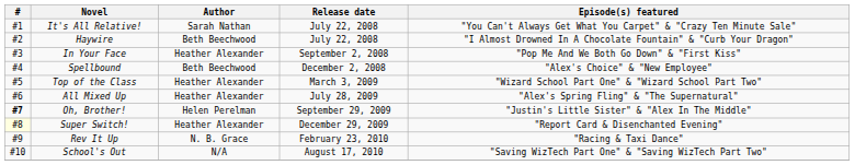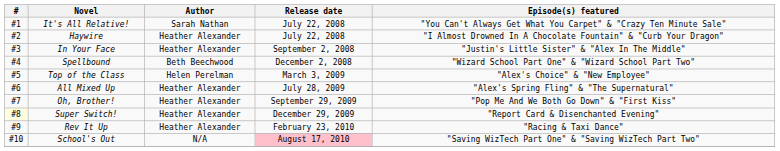 <table class="wikitable sortable" width="100%" border="1" style="font-size: 100%; text-align:center">
 <tr>
 <th>#</th>
 <th>Novel</th>
 <th>Author</th>
 <th>Release date</th>
 <th>Episode(s) featured</th>
 </tr>
 <tr>
 <td>#1</td>
 <td><em>It's All Relative!</em></td>
 <td>Sarah Nathan</td>
 <td>July 22, 2008</td>
 <td>"You Can't Always Get What You Carpet" & "Crazy Ten Minute Sale"</td>
 </tr>
 <tr>
 <td>#2</td>
 <td><em>Haywire</em></td>
-<td>Beth Beechwood</td>
+<td>Heather Alexander</td>
 <td>July 22, 2008</td>
 <td>"I Almost Drowned In A Chocolate Fountain" & "Curb Your Dragon"</td>
 </tr>
 <tr>
 <td>#3</td>
 <td><em>In Your Face</em></td>
 <td>Heather Alexander</td>
 <td>September 2, 2008</td>
-<td>"Pop Me And We Both Go Down" & "First Kiss"</td>
+<td>"Justin's Little Sister" & "Alex In The Middle"</td>
 </tr>
 <tr>
 <td>#4</td>
 <td><em>Spellbound</em></td>
 <td>Beth Beechwood</td>
 <td>December 2, 2008</td>
-<td>"Alex's Choice" & "New Employee"</td>
+<td>"Wizard School Part One" & "Wizard School Part Two"</td>
 </tr>
 <tr>
 <td>#5</td>
 <td><em>Top of the Class</em></td>
-<td>Heather Alexander</td>
+<td>Helen Perelman</td>
 <td>March 3, 2009</td>
-<td>"Wizard School Part One" & "Wizard School Part Two"</td>
+<td>"Alex's Choice" & "New Employee"</td>
 </tr>
 <tr>
 <td>#6</td>
 <td><em>All Mixed Up</em></td>
 <td>Heather Alexander</td>
 <td>July 28, 2009</td>
 <td>"Alex's Spring Fling" & "The Supernatural"</td>
 </tr>
 <tr>
-<td><strong>#7</strong></td>
+<td>#7</td>
 <td><em>Oh, Brother!</em></td>
-<td>Helen Perelman</td>
+<td>Heather Alexander</td>
 <td>September 29, 2009</td>
-<td>"Justin's Little Sister" & "Alex In The Middle"</td>
+<td>"Pop Me And We Both Go Down" & "First Kiss"</td>
 </tr>
 <tr>
 <td style="background: lightyellow;">#8</td>
 <td><em>Super Switch!</em></td>
 <td>Heather Alexander</td>
 <td>December 29, 2009</td>
 <td>"Report Card & Disenchanted Evening"</td>
 </tr>
 <tr>
 <td>#9</td>
 <td><em>Rev It Up</em></td>
-<td>N. B. Grace</td>
+<td>Heather Alexander</td>
 <td>February 23, 2010</td>
 <td>"Racing & Taxi Dance"</td>
 </tr>
 <tr>
 <td>#10</td>
 <td><em>School's Out</em></td>
 <td>N/A</td>
-<td>August 17, 2010</td>
+<td style="background: pink;">August 17, 2010</td>
 <td>"Saving WizTech Part One" & "Saving WizTech Part Two"</td>
 </tr>
 <tr>
 </tr>
 </table>
